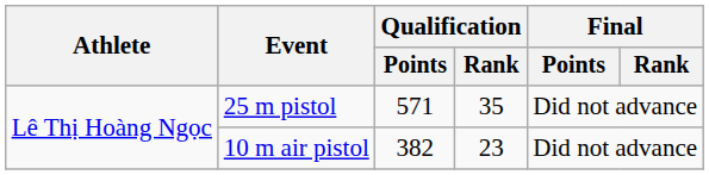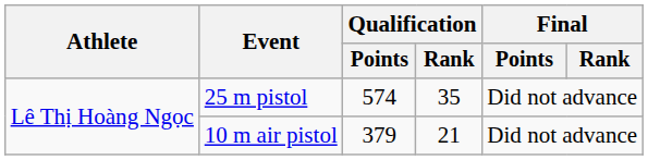 <table class="wikitable" style="font-size:90%">
 <tr>
 <th rowspan="2">Athlete</th>
 <th rowspan="2">Event</th>
 <th colspan=2>Qualification</th>
 <th colspan=2>Final</th>
 </tr>
 <tr style="font-size:95%">
 <th>Points</th>
 <th>Rank</th>
 <th>Points</th>
 <th>Rank</th>
 </tr>
 <tr align=center>
 <td align=left rowspan=2><a href='#'>Lê Thị Hoàng Ngọc</a></td>
 <td align=left><a href='#'>25 m pistol</a></td>
-<td>571</td>
+<td>574</td>
 <td>35</td>
 <td colspan=2>Did not advance</td>
 </tr>
 <tr align=center>
 <td align=left><a href='#'>10 m air pistol</a></td>
-<td>382</td>
-<td>23</td>
+<td>379</td>
+<td>21</td>
 <td colspan=2>Did not advance</td>
 </tr>
 </table>
